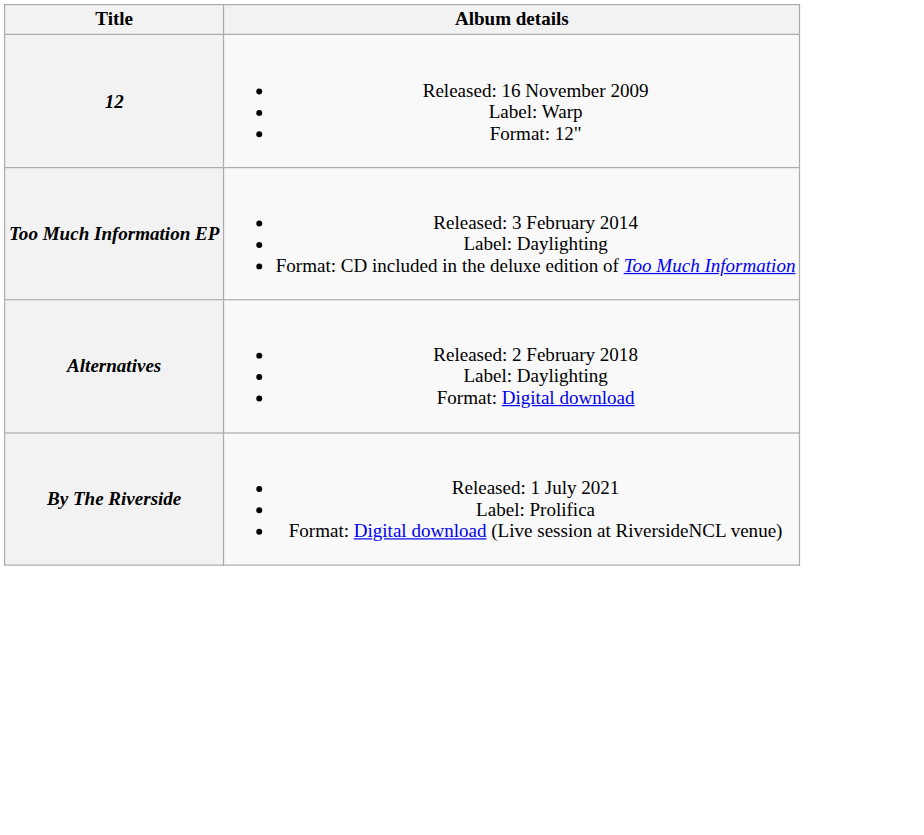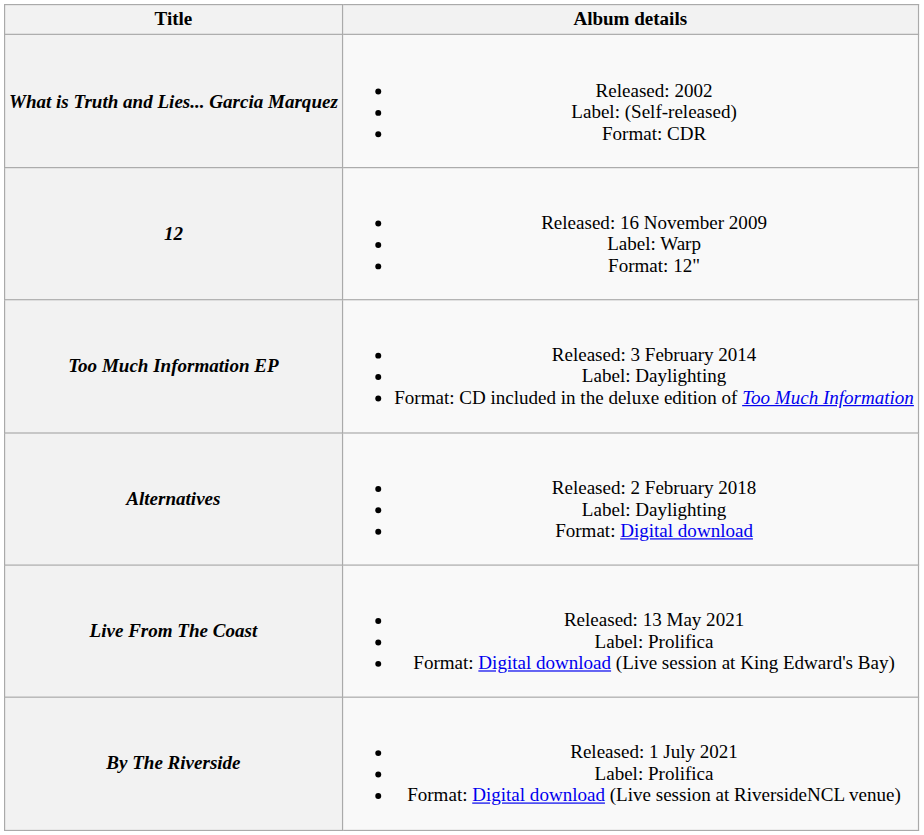 <table class="wikitable plainrowheaders" style="text-align:center;">
 <tr>
 <th scope="col">Title</th>
 <th scope="col">Album details</th>
+</tr>
+<tr>
+<th scope="row"><em>What is Truth and Lies... Garcia Marquez</em></th>
+<td><br><ul><li>Released: 2002</li><li>Label: (Self-released)</li><li>Format: CDR</li></ul></td>
 </tr>
 <tr>
 <th scope="row"><em>12</em></th>
 <td><br><ul><li>Released: 16 November 2009</li><li>Label: Warp</li><li>Format: 12"</li></ul></td>
 </tr>
 <tr>
 <th scope="row"><em>Too Much Information EP</em></th>
 <td><br><ul><li>Released: 3 February 2014</li><li>Label: Daylighting</li><li>Format: CD included in the deluxe edition of <em><a href='#'>Too Much Information</a></em></li></ul></td>
 </tr>
 <tr>
 <th scope="row"><em>Alternatives</em></th>
 <td><br><ul><li>Released: 2 February 2018</li><li>Label: Daylighting</li><li>Format: <a href='#'>Digital download</a></li></ul></td>
 </tr>
 <tr>
+<th scope="row"><em>Live From The Coast</em></th>
+<td><br><ul><li>Released: 13 May 2021</li><li>Label: Prolifica</li><li>Format: <a href='#'>Digital download</a> (Live session at King Edward's Bay)</li></ul></td>
+</tr>
+<tr>
 <th scope="row"><em>By The Riverside</em></th>
 <td><br><ul><li>Released: 1 July 2021</li><li>Label: Prolifica</li><li>Format: <a href='#'>Digital download</a> (Live session at RiversideNCL venue)</li></ul></td>
 </tr>
 </table>
